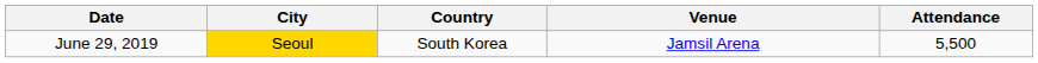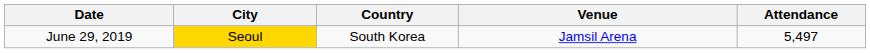 <table class="wikitable" style="text-align:center;">
 <tr>
 <th scope="col" style="width:12em">Date</th>
 <th scope="col" style="width:10em">City</th>
 <th scope="col" style="width:10em">Country</th>
 <th scope="col" style="width:20em">Venue</th>
 <th scope="col" style="width:9em">Attendance</th>
 </tr>
 <tr>
 <td>June 29, 2019</td>
 <td style="background: gold;">Seoul</td>
 <td>South Korea</td>
 <td><a href='#'>Jamsil Arena</a></td>
-<td>5,500</td>
+<td>5,497</td>
 </tr>
 </table>
